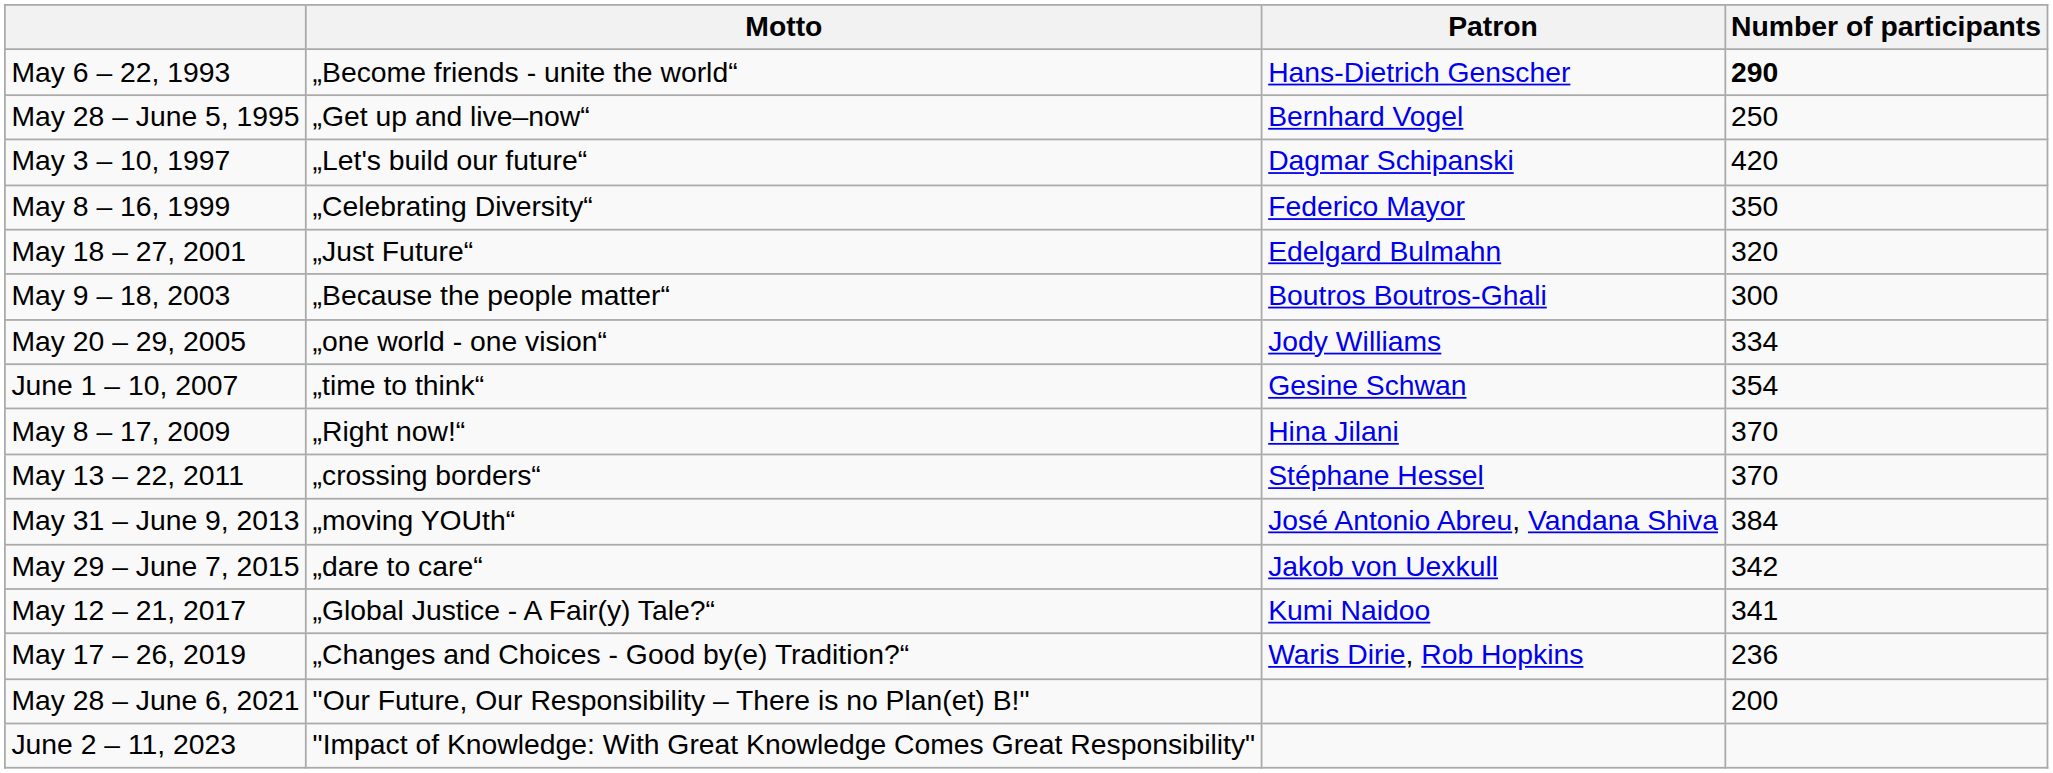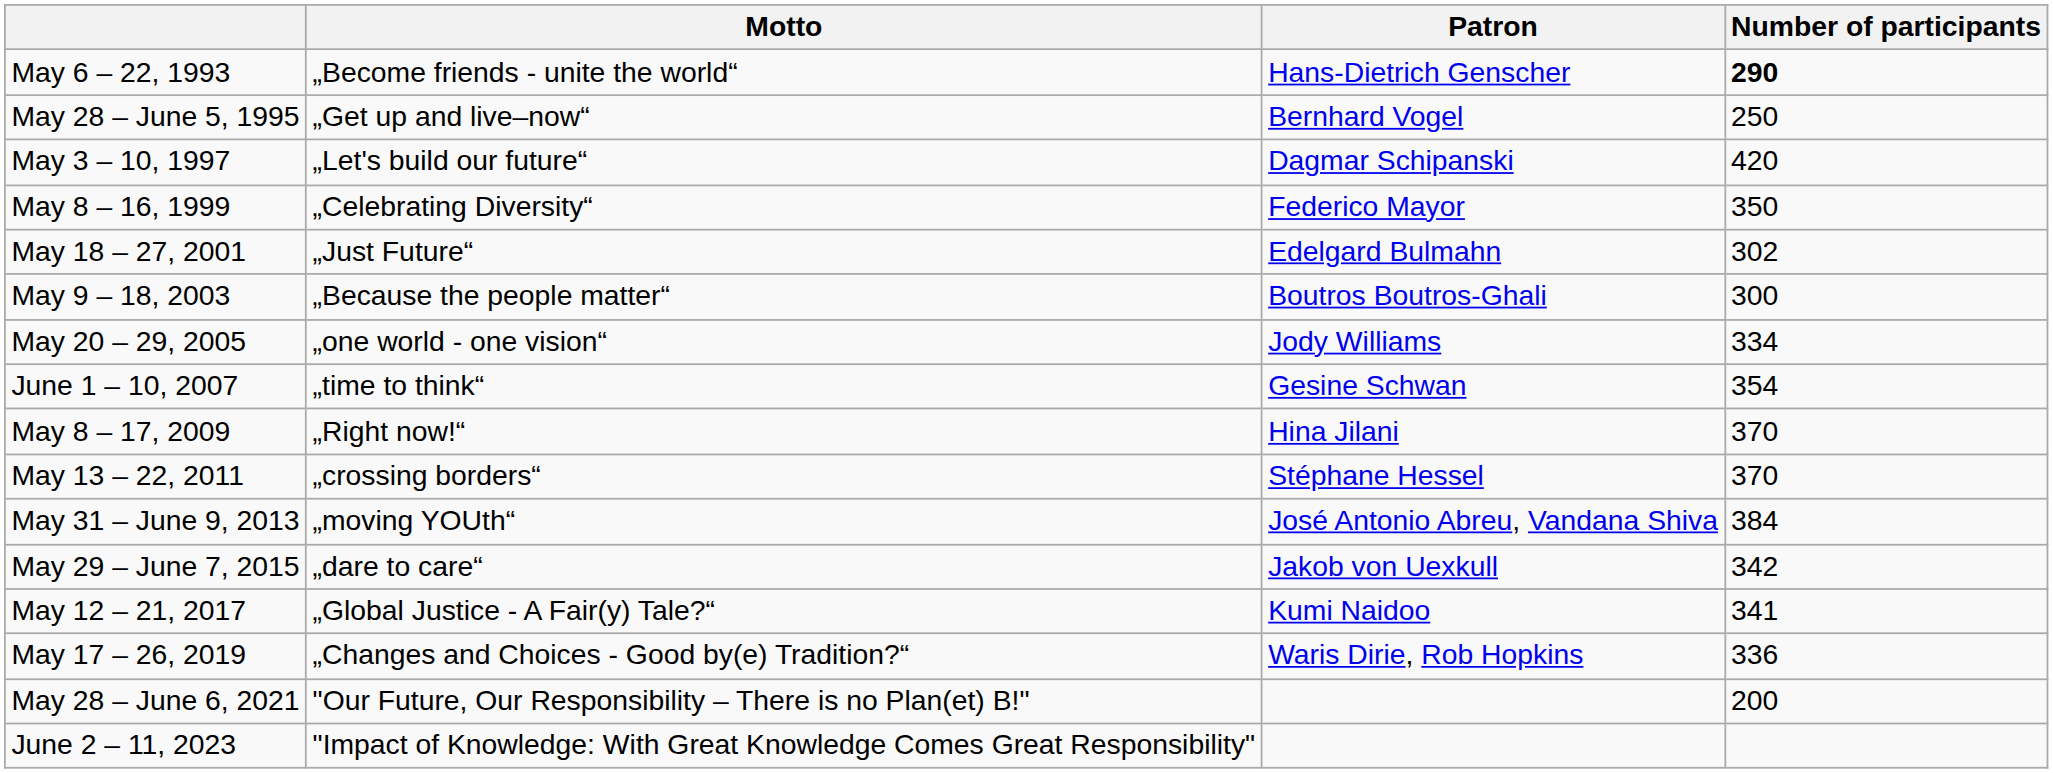 <table class="wikitable">
 <tr class="hintergrundfarbe5">
 <th></th>
 <th align=left>Motto</th>
 <th align=left>Patron</th>
 <th>Number of participants</th>
 </tr>
 <tr>
 <td>May 6 – 22, 1993</td>
 <td>„Become friends - unite the world“</td>
 <td><a href='#'>Hans-Dietrich Genscher</a></td>
 <td><strong>290</strong></td>
 </tr>
 <tr>
 <td>May 28 – June 5, 1995</td>
 <td>„Get up and live–now“</td>
 <td><a href='#'>Bernhard Vogel</a></td>
 <td>250</td>
 </tr>
 <tr>
 <td>May 3 – 10, 1997</td>
 <td>„Let's build our future“</td>
 <td><a href='#'>Dagmar Schipanski</a></td>
 <td>420</td>
 </tr>
 <tr>
 <td>May 8 – 16, 1999</td>
 <td>„Celebrating Diversity“</td>
 <td><a href='#'>Federico Mayor</a></td>
 <td>350</td>
 </tr>
 <tr>
 <td>May 18 – 27, 2001</td>
 <td>„Just Future“</td>
 <td><a href='#'>Edelgard Bulmahn</a></td>
-<td>320</td>
+<td>302</td>
 </tr>
 <tr>
 <td>May 9 – 18, 2003</td>
 <td>„Because the people matter“</td>
 <td><a href='#'>Boutros Boutros-Ghali</a></td>
 <td>300</td>
 </tr>
 <tr>
 <td>May 20 – 29, 2005</td>
 <td>„one world - one vision“</td>
 <td><a href='#'>Jody Williams</a></td>
 <td>334</td>
 </tr>
 <tr>
 <td>June 1 – 10, 2007</td>
 <td>„time to think“</td>
 <td><a href='#'>Gesine Schwan</a></td>
 <td>354</td>
 </tr>
 <tr>
 <td>May 8 – 17, 2009</td>
 <td>„Right now!“</td>
 <td><a href='#'>Hina Jilani</a></td>
 <td>370</td>
 </tr>
 <tr>
 <td>May 13 – 22, 2011</td>
 <td>„crossing borders“</td>
 <td><a href='#'>Stéphane Hessel</a></td>
 <td>370</td>
 </tr>
 <tr>
 <td>May 31 – June 9, 2013</td>
 <td>„moving YOUth“</td>
 <td><a href='#'>José Antonio Abreu</a>, <a href='#'>Vandana Shiva</a></td>
 <td>384</td>
 </tr>
 <tr>
 <td>May 29 – June 7, 2015</td>
 <td>„dare to care“</td>
 <td><a href='#'>Jakob von Uexkull</a></td>
 <td>342</td>
 </tr>
 <tr>
 <td>May 12 – 21, 2017</td>
 <td>„Global Justice - A Fair(y) Tale?“</td>
 <td><a href='#'>Kumi Naidoo</a></td>
 <td>341</td>
 </tr>
 <tr>
 <td>May 17 – 26, 2019</td>
 <td>„Changes and Choices - Good by(e) Tradition?“</td>
 <td><a href='#'>Waris Dirie</a>, <a href='#'>Rob Hopkins</a></td>
-<td>236</td>
+<td>336</td>
 </tr>
 <tr>
 <td>May 28 – June 6, 2021</td>
 <td>"Our Future, Our Responsibility – There is no Plan(et) B!"</td>
 <td></td>
 <td>200</td>
 </tr>
 <tr>
 <td>June 2 – 11, 2023</td>
 <td>"Impact of Knowledge: With Great Knowledge Comes Great Responsibility"</td>
 <td></td>
 <td></td>
 </tr>
 </table>
